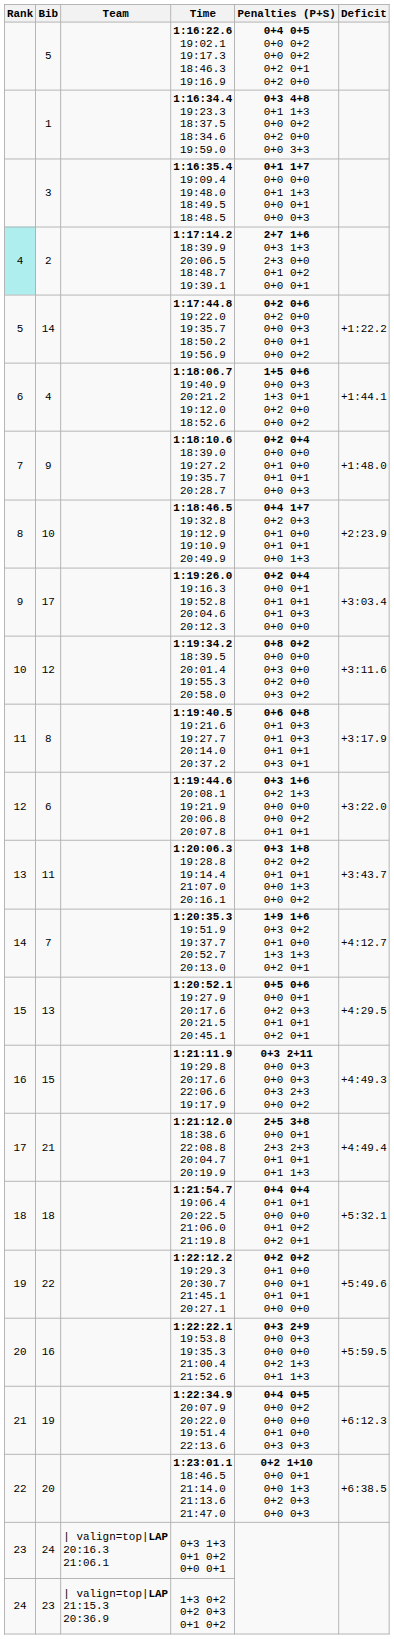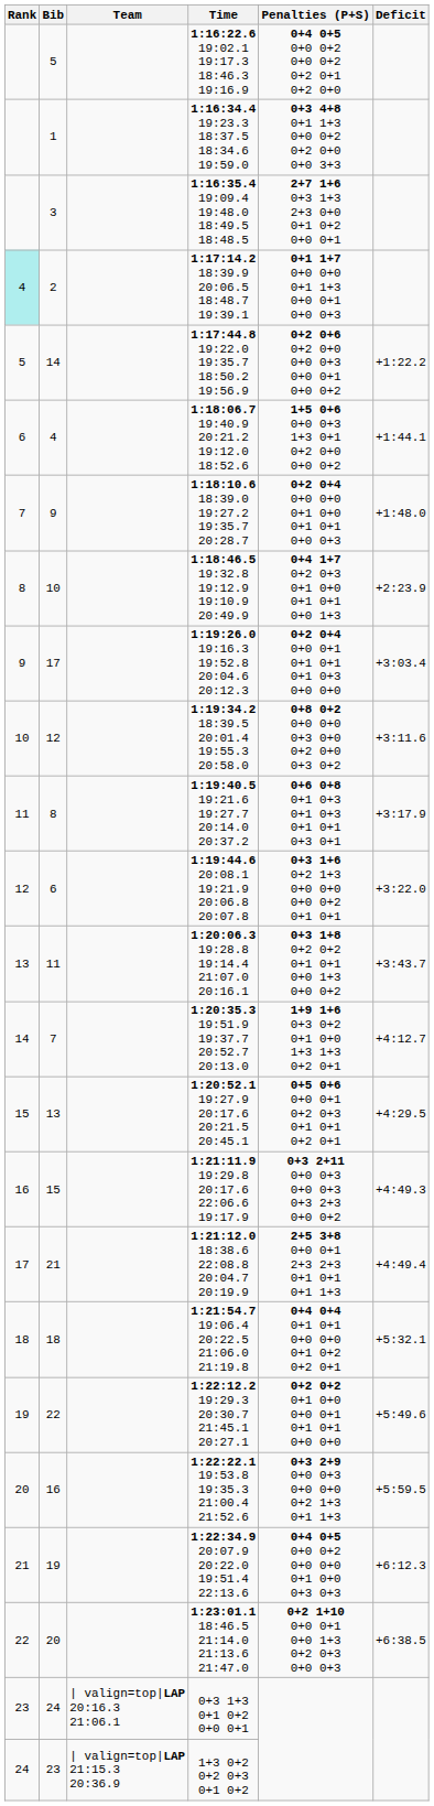 <table class="wikitable sortable" style="text-align:center">
 <tr>
 <th>Rank</th>
 <th>Bib</th>
 <th>Team</th>
 <th>Time</th>
 <th>Penalties (P+S)</th>
 <th>Deficit</th>
 </tr>
 <tr>
 <td></td>
 <td>5</td>
 <td align=left></td>
 <td><strong>1:16:22.6</strong><br>19:02.1<br>19:17.3<br>18:46.3<br>19:16.9</td>
 <td><strong>0+4 0+5</strong><br>0+0 0+2<br>0+0 0+2<br>0+2 0+1<br>0+2 0+0</td>
 <td></td>
 </tr>
 <tr>
 <td></td>
 <td>1</td>
 <td align=left></td>
 <td><strong>1:16:34.4</strong><br>19:23.3<br>18:37.5<br>18:34.6<br>19:59.0</td>
 <td><strong>0+3 4+8</strong><br>0+1 1+3<br>0+0 0+2<br>0+2 0+0<br>0+0 3+3</td>
 <td></td>
 </tr>
 <tr>
 <td></td>
 <td>3</td>
 <td align=left></td>
 <td><strong>1:16:35.4</strong><br>19:09.4<br>19:48.0<br>18:49.5<br>18:48.5</td>
-<td><strong>0+1 1+7</strong><br>0+0 0+0<br>0+1 1+3<br>0+0 0+1<br>0+0 0+3</td>
+<td><strong>2+7 1+6</strong><br>0+3 1+3<br>2+3 0+0<br>0+1 0+2<br>0+0 0+1</td>
 <td></td>
 </tr>
 <tr>
 <td style="background: paleturquoise;">4</td>
 <td>2</td>
 <td align=left></td>
 <td><strong>1:17:14.2</strong><br>18:39.9<br>20:06.5<br>18:48.7<br>19:39.1</td>
-<td><strong>2+7 1+6</strong><br>0+3 1+3<br>2+3 0+0<br>0+1 0+2<br>0+0 0+1</td>
+<td><strong>0+1 1+7</strong><br>0+0 0+0<br>0+1 1+3<br>0+0 0+1<br>0+0 0+3</td>
 <td></td>
 </tr>
 <tr>
 <td>5</td>
 <td>14</td>
 <td align=left></td>
 <td><strong>1:17:44.8</strong><br>19:22.0<br>19:35.7<br>18:50.2<br>19:56.9</td>
 <td><strong>0+2 0+6</strong><br>0+2 0+0<br>0+0 0+3<br>0+0 0+1<br>0+0 0+2</td>
 <td>+1:22.2</td>
 </tr>
 <tr>
 <td>6</td>
 <td>4</td>
 <td align=left></td>
 <td><strong>1:18:06.7</strong><br>19:40.9<br>20:21.2<br>19:12.0<br>18:52.6</td>
 <td><strong>1+5 0+6</strong><br>0+0 0+3<br>1+3 0+1<br>0+2 0+0<br>0+0 0+2</td>
 <td>+1:44.1</td>
 </tr>
 <tr>
 <td>7</td>
 <td>9</td>
 <td align=left></td>
 <td><strong>1:18:10.6</strong><br>18:39.0<br>19:27.2<br>19:35.7<br>20:28.7</td>
 <td><strong>0+2 0+4</strong><br>0+0 0+0<br>0+1 0+0<br>0+1 0+1<br>0+0 0+3</td>
 <td>+1:48.0</td>
 </tr>
 <tr>
 <td>8</td>
 <td>10</td>
 <td align=left></td>
 <td><strong>1:18:46.5</strong><br>19:32.8<br>19:12.9<br>19:10.9<br>20:49.9</td>
 <td><strong>0+4 1+7</strong><br>0+2 0+3<br>0+1 0+0<br>0+1 0+1<br>0+0 1+3</td>
 <td>+2:23.9</td>
 </tr>
 <tr>
 <td>9</td>
 <td>17</td>
 <td align=left></td>
 <td><strong>1:19:26.0</strong><br>19:16.3<br>19:52.8<br>20:04.6<br>20:12.3</td>
 <td><strong>0+2 0+4</strong><br>0+0 0+1<br>0+1 0+1<br>0+1 0+3<br>0+0 0+0</td>
 <td>+3:03.4</td>
 </tr>
 <tr>
 <td>10</td>
 <td>12</td>
 <td align=left></td>
 <td><strong>1:19:34.2</strong><br>18:39.5<br>20:01.4<br>19:55.3<br>20:58.0</td>
 <td><strong>0+8 0+2</strong><br>0+0 0+0<br>0+3 0+0<br>0+2 0+0<br>0+3 0+2</td>
 <td>+3:11.6</td>
 </tr>
 <tr>
 <td>11</td>
 <td>8</td>
 <td align=left></td>
 <td><strong>1:19:40.5</strong><br>19:21.6<br>19:27.7<br>20:14.0<br>20:37.2</td>
 <td><strong>0+6 0+8</strong><br>0+1 0+3<br>0+1 0+3<br>0+1 0+1<br>0+3 0+1</td>
 <td>+3:17.9</td>
 </tr>
 <tr>
 <td>12</td>
 <td>6</td>
 <td align=left></td>
 <td><strong>1:19:44.6</strong><br>20:08.1<br>19:21.9<br>20:06.8<br>20:07.8</td>
 <td><strong>0+3 1+6</strong><br>0+2 1+3<br>0+0 0+0<br>0+0 0+2<br>0+1 0+1</td>
 <td>+3:22.0</td>
 </tr>
 <tr>
 <td>13</td>
 <td>11</td>
 <td align=left></td>
 <td><strong>1:20:06.3</strong><br>19:28.8<br>19:14.4<br>21:07.0<br>20:16.1</td>
 <td><strong>0+3 1+8</strong><br>0+2 0+2<br>0+1 0+1<br>0+0 1+3<br>0+0 0+2</td>
 <td>+3:43.7</td>
 </tr>
 <tr>
 <td>14</td>
 <td>7</td>
 <td align=left></td>
 <td><strong>1:20:35.3</strong><br>19:51.9<br>19:37.7<br>20:52.7<br>20:13.0</td>
 <td><strong>1+9 1+6</strong><br>0+3 0+2<br>0+1 0+0<br>1+3 1+3<br>0+2 0+1</td>
 <td>+4:12.7</td>
 </tr>
 <tr>
 <td>15</td>
 <td>13</td>
 <td align=left></td>
 <td><strong>1:20:52.1</strong><br>19:27.9<br>20:17.6<br>20:21.5<br>20:45.1</td>
 <td><strong>0+5 0+6</strong><br>0+0 0+1<br>0+2 0+3<br>0+1 0+1<br>0+2 0+1</td>
 <td>+4:29.5</td>
 </tr>
 <tr>
 <td>16</td>
 <td>15</td>
 <td align=left></td>
 <td><strong>1:21:11.9</strong><br>19:29.8<br>20:17.6<br>22:06.6<br>19:17.9</td>
 <td><strong>0+3 2+11</strong><br>0+0 0+3<br>0+0 0+3<br>0+3 2+3<br>0+0 0+2</td>
 <td>+4:49.3</td>
 </tr>
 <tr>
 <td>17</td>
 <td>21</td>
 <td align=left></td>
 <td><strong>1:21:12.0</strong><br>18:38.6<br>22:08.8<br>20:04.7<br>20:19.9</td>
 <td><strong>2+5 3+8</strong><br>0+0 0+1<br>2+3 2+3<br>0+1 0+1<br>0+1 1+3</td>
 <td>+4:49.4</td>
 </tr>
 <tr>
 <td>18</td>
 <td>18</td>
 <td align=left></td>
 <td><strong>1:21:54.7</strong><br>19:06.4<br>20:22.5<br>21:06.0<br>21:19.8</td>
 <td><strong>0+4 0+4</strong><br>0+1 0+1<br>0+0 0+0<br>0+1 0+2<br>0+2 0+1</td>
 <td>+5:32.1</td>
 </tr>
 <tr>
 <td>19</td>
 <td>22</td>
 <td align=left></td>
 <td><strong>1:22:12.2</strong><br>19:29.3<br>20:30.7<br>21:45.1<br>20:27.1</td>
 <td><strong>0+2 0+2</strong><br>0+1 0+0<br>0+0 0+1<br>0+1 0+1<br>0+0 0+0</td>
 <td>+5:49.6</td>
 </tr>
 <tr>
 <td>20</td>
 <td>16</td>
 <td align=left></td>
 <td><strong>1:22:22.1</strong><br>19:53.8<br>19:35.3<br>21:00.4<br>21:52.6</td>
 <td><strong>0+3 2+9</strong><br>0+0 0+3<br>0+0 0+0<br>0+2 1+3<br>0+1 1+3</td>
 <td>+5:59.5</td>
 </tr>
 <tr>
 <td>21</td>
 <td>19</td>
 <td align=left></td>
 <td><strong>1:22:34.9</strong><br>20:07.9<br>20:22.0<br>19:51.4<br>22:13.6</td>
 <td><strong>0+4 0+5</strong><br>0+0 0+2<br>0+0 0+0<br>0+1 0+0<br>0+3 0+3</td>
 <td>+6:12.3</td>
 </tr>
 <tr>
 <td>22</td>
 <td>20</td>
 <td align=left></td>
 <td><strong>1:23:01.1</strong><br>18:46.5<br>21:14.0<br>21:13.6<br>21:47.0</td>
 <td><strong>0+2 1+10</strong><br>0+0 0+1<br>0+0 1+3<br>0+2 0+3<br>0+0 0+3</td>
 <td>+6:38.5</td>
 </tr>
 <tr>
 <td>23</td>
 <td>24</td>
 <td align=left> | valign=top|<strong>LAP</strong><br>20:16.3<br>21:06.1</td>
 <td valign=top><br>0+3 1+3<br>0+1 0+2<br>0+0 0+1</td>
 <td rowspan=2></td>
 </tr>
 <tr>
 <td>24</td>
 <td>23</td>
 <td align=left> | valign=top|<strong>LAP</strong><br>21:15.3<br>20:36.9</td>
 <td valign=top><br>1+3 0+2<br>0+2 0+3<br>0+1 0+2</td>
 </tr>
 </table>
